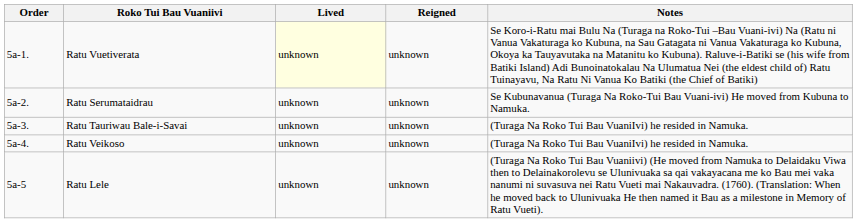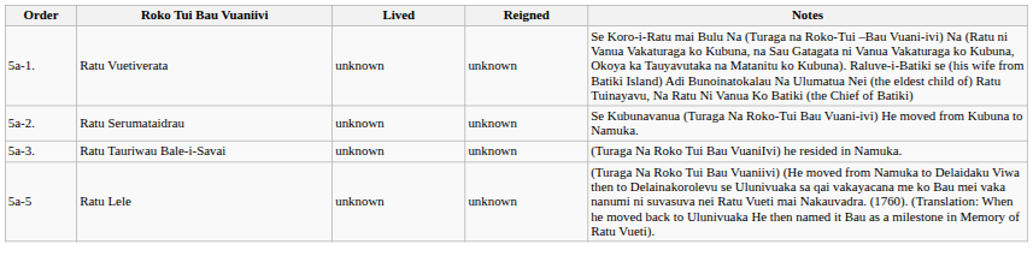 <table class="wikitable">
 <tr>
 <th style="width:7%;">Order</th>
 <th style="width:25%;">Roko Tui Bau Vuaniivi</th>
 <th style="width:13%;">Lived</th>
 <th style="width:12%;">Reigned</th>
 <th style="width:43%;">Notes</th>
 </tr>
 <tr>
 <td>5a-1.</td>
 <td>Ratu Vuetiverata</td>
-<td style="background: lightyellow;">unknown</td>
+<td>unknown</td>
 <td>unknown</td>
 <td>Se Koro-i-Ratu mai Bulu Na (Turaga na Roko-Tui –Bau Vuani-ivi) Na (Ratu ni Vanua Vakaturaga ko Kubuna, na Sau Gatagata ni Vanua Vakaturaga ko Kubuna, Okoya ka Tauyavutaka na Matanitu ko Kubuna). Raluve-i-Batiki se (his wife from Batiki Island) Adi Bunoinatokalau Na Ulumatua Nei (the eldest child of) Ratu Tuinayavu, Na Ratu Ni Vanua Ko Batiki (the Chief of Batiki)</td>
 </tr>
 <tr>
 <td>5a-2.</td>
 <td>Ratu Serumataidrau</td>
 <td>unknown</td>
 <td>unknown</td>
 <td>Se Kubunavanua (Turaga Na Roko-Tui Bau Vuani-ivi) He moved from Kubuna to Namuka.</td>
 </tr>
 <tr>
 <td>5a-3.</td>
 <td>Ratu Tauriwau Bale-i-Savai</td>
 <td>unknown</td>
 <td>unknown</td>
 <td>(Turaga Na Roko Tui Bau VuaniIvi) he resided in Namuka.</td>
 </tr>
 <tr>
-<td>5a-4.</td>
-<td>Ratu Veikoso</td>
-<td>unknown</td>
-<td>unknown</td>
-<td>(Turaga Na Roko Tui Bau VuaniIvi) he resided in Namuka.</td>
-</tr>
-<tr>
 <td>5a-5</td>
 <td>Ratu Lele</td>
 <td>unknown</td>
 <td>unknown</td>
 <td>(Turaga Na Roko Tui Bau Vuaniivi) (He moved from Namuka to Delaidaku Viwa then to Delainakorolevu se Ulunivuaka sa qai vakayacana me ko Bau mei vaka nanumi ni suvasuva nei Ratu Vueti mai Nakauvadra. (1760). (Translation: When he moved back to Ulunivuaka He then named it Bau as a milestone in Memory of Ratu Vueti).</td>
 </tr>
 </table>
